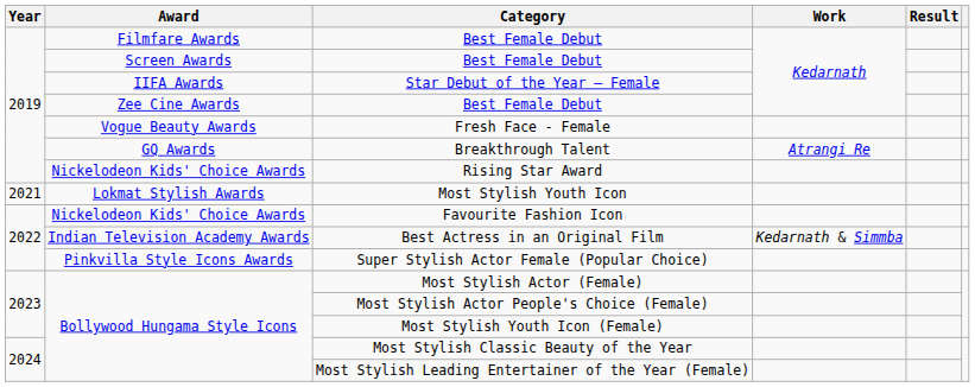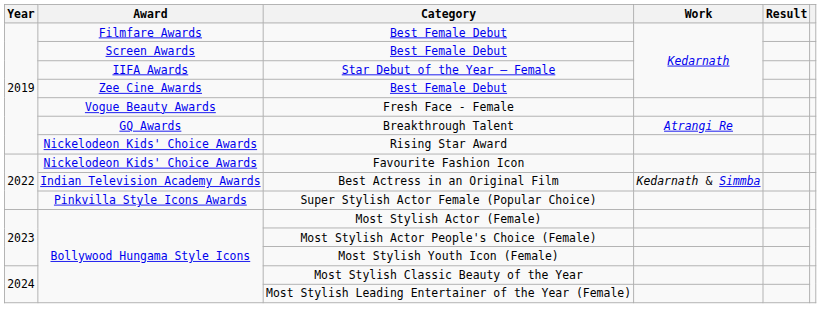 <table class="wikitable" style="text-align:center;">
 <tr>
 <th>Year</th>
 <th>Award</th>
 <th>Category</th>
 <th>Work</th>
 <th>Result</th>
 <th></th>
 </tr>
 <tr>
 <td rowspan="7">2019</td>
 <td><a href='#'>Filmfare Awards</a></td>
 <td><a href='#'>Best Female Debut</a></td>
 <td rowspan="4"><em><a href='#'>Kedarnath</a></em></td>
 <td></td>
 <td></td>
 </tr>
 <tr>
 <td><a href='#'>Screen Awards</a></td>
 <td><a href='#'>Best Female Debut</a></td>
 <td></td>
 <td></td>
 </tr>
 <tr>
 <td><a href='#'>IIFA Awards</a></td>
 <td><a href='#'>Star Debut of the Year – Female</a></td>
 <td></td>
 <td></td>
 </tr>
 <tr>
 <td><a href='#'>Zee Cine Awards</a></td>
 <td><a href='#'>Best Female Debut</a></td>
 <td></td>
 <td></td>
 </tr>
 <tr>
 <td><a href='#'>Vogue Beauty Awards</a></td>
 <td>Fresh Face - Female</td>
 <td></td>
 <td></td>
 <td></td>
 </tr>
 <tr>
 <td><a href='#'>GQ Awards</a></td>
 <td>Breakthrough Talent</td>
 <td><em><a href='#'>Atrangi Re</a></em></td>
 <td></td>
 <td></td>
 </tr>
 <tr>
 <td><a href='#'>Nickelodeon Kids' Choice Awards</a></td>
 <td>Rising Star Award</td>
 <td></td>
 <td></td>
 <td></td>
 </tr>
 <tr>
-<td>2021</td>
-<td><a href='#'>Lokmat Stylish Awards</a></td>
-<td>Most Stylish Youth Icon</td>
-<td></td>
-<td></td>
-<td></td>
-</tr>
-<tr>
 <td rowspan="3">2022</td>
 <td><a href='#'>Nickelodeon Kids' Choice Awards</a></td>
 <td>Favourite Fashion Icon</td>
 <td></td>
 <td></td>
 <td></td>
 </tr>
 <tr>
 <td><a href='#'>Indian Television Academy Awards</a></td>
 <td>Best Actress in an Original Film</td>
 <td><em>Kedarnath</em> & <em><a href='#'>Simmba</a></em></td>
 <td></td>
 <td></td>
 </tr>
 <tr>
 <td><a href='#'>Pinkvilla Style Icons Awards</a></td>
 <td>Super Stylish Actor Female (Popular Choice)</td>
 <td></td>
 <td></td>
 <td></td>
 </tr>
 <tr>
 <td rowspan="3">2023</td>
 <td rowspan="5"><a href='#'>Bollywood Hungama Style Icons</a></td>
 <td>Most Stylish Actor (Female)</td>
 <td></td>
 <td></td>
 <td rowspan="3"></td>
 </tr>
 <tr>
 <td>Most Stylish Actor People's Choice (Female)</td>
 <td></td>
 <td></td>
 </tr>
 <tr>
 <td>Most Stylish Youth Icon (Female)</td>
 <td></td>
 <td></td>
 </tr>
 <tr>
 <td rowspan="2">2024</td>
 <td>Most Stylish Classic Beauty of the Year</td>
 <td></td>
 <td></td>
 <td rowspan="2"></td>
 </tr>
 <tr>
 <td>Most Stylish Leading Entertainer of the Year (Female)</td>
 <td></td>
 <td></td>
 </tr>
 </table>
